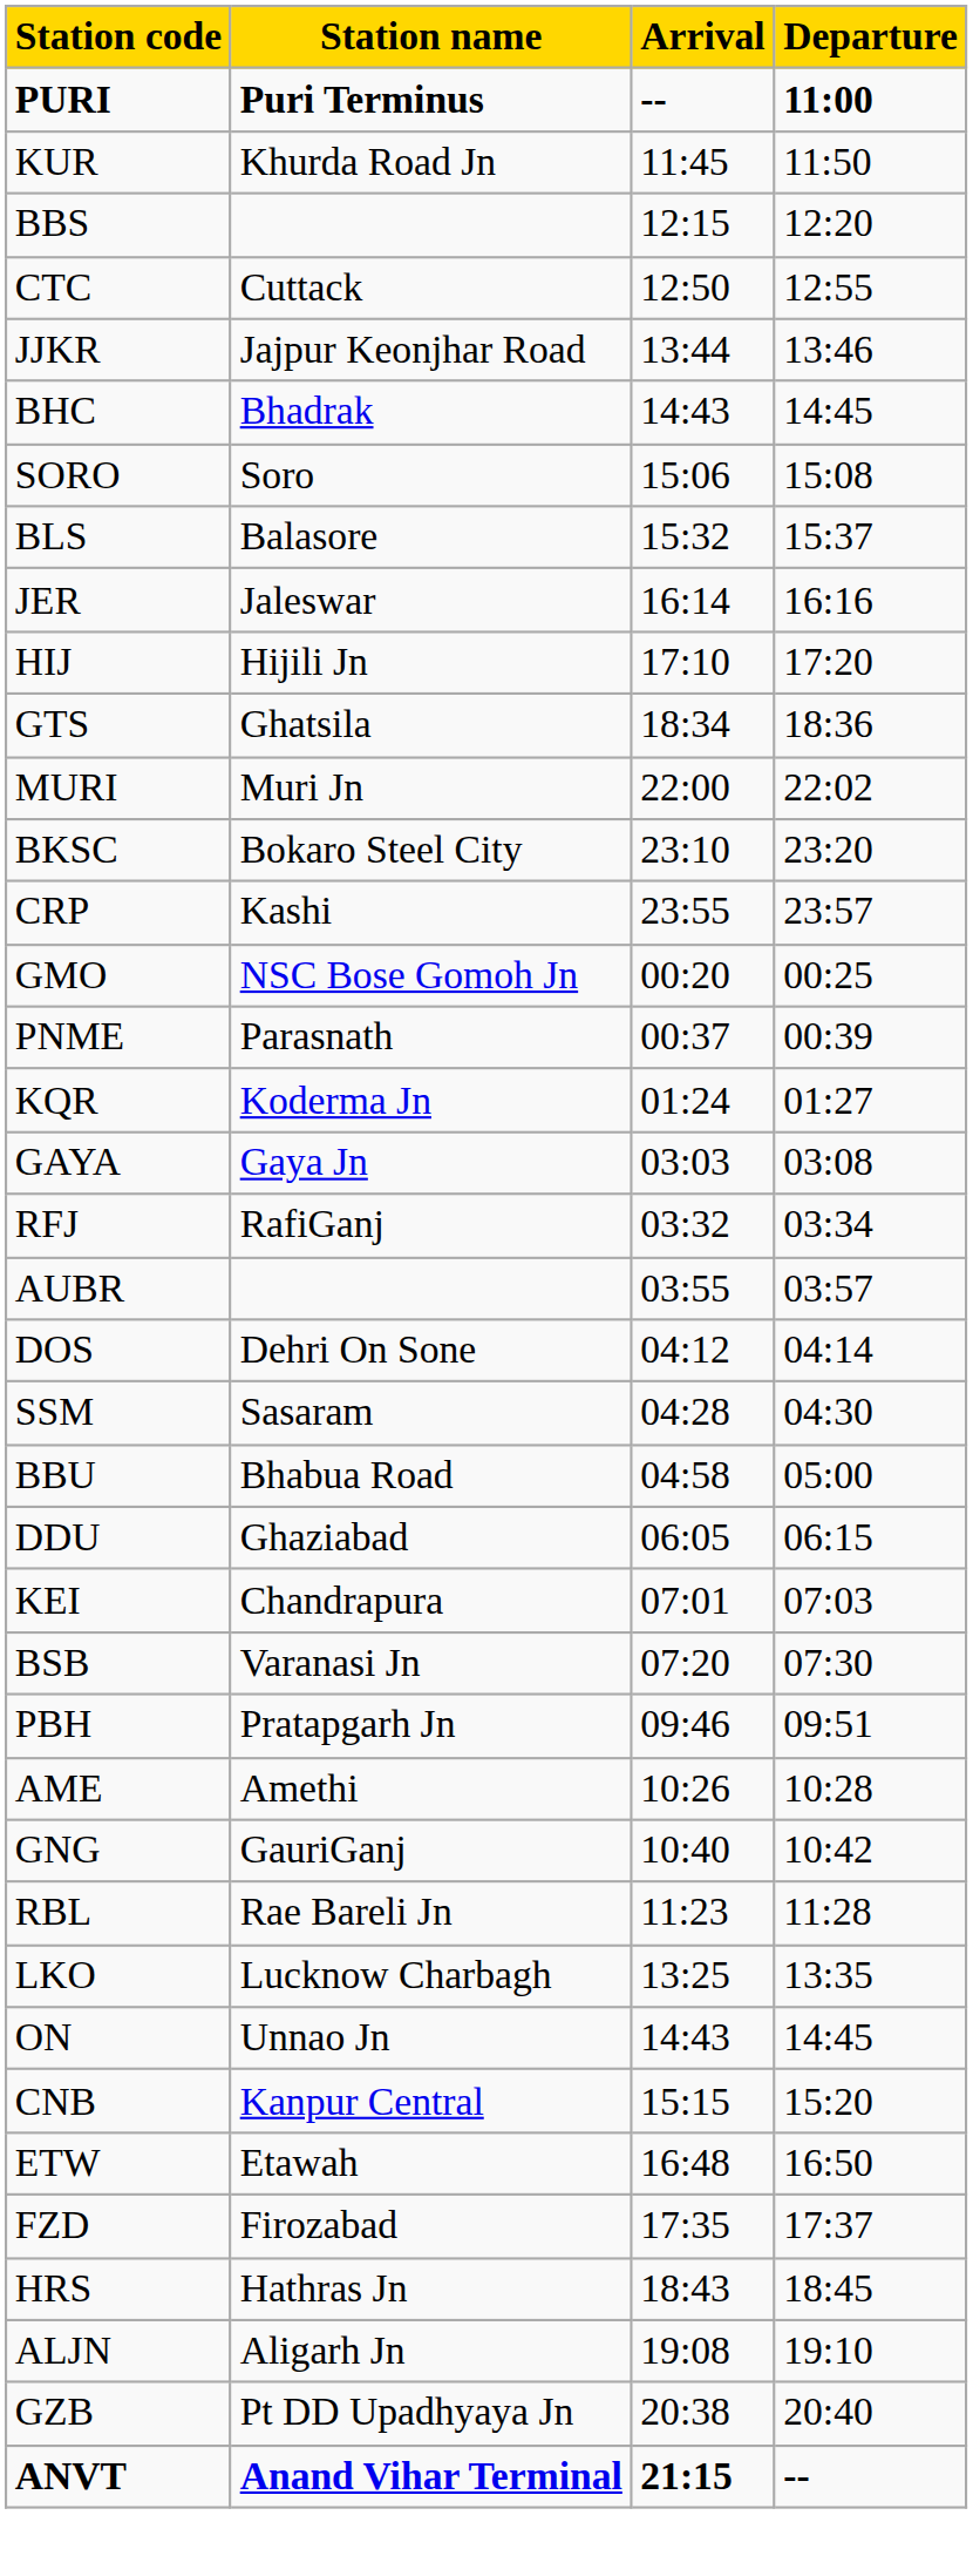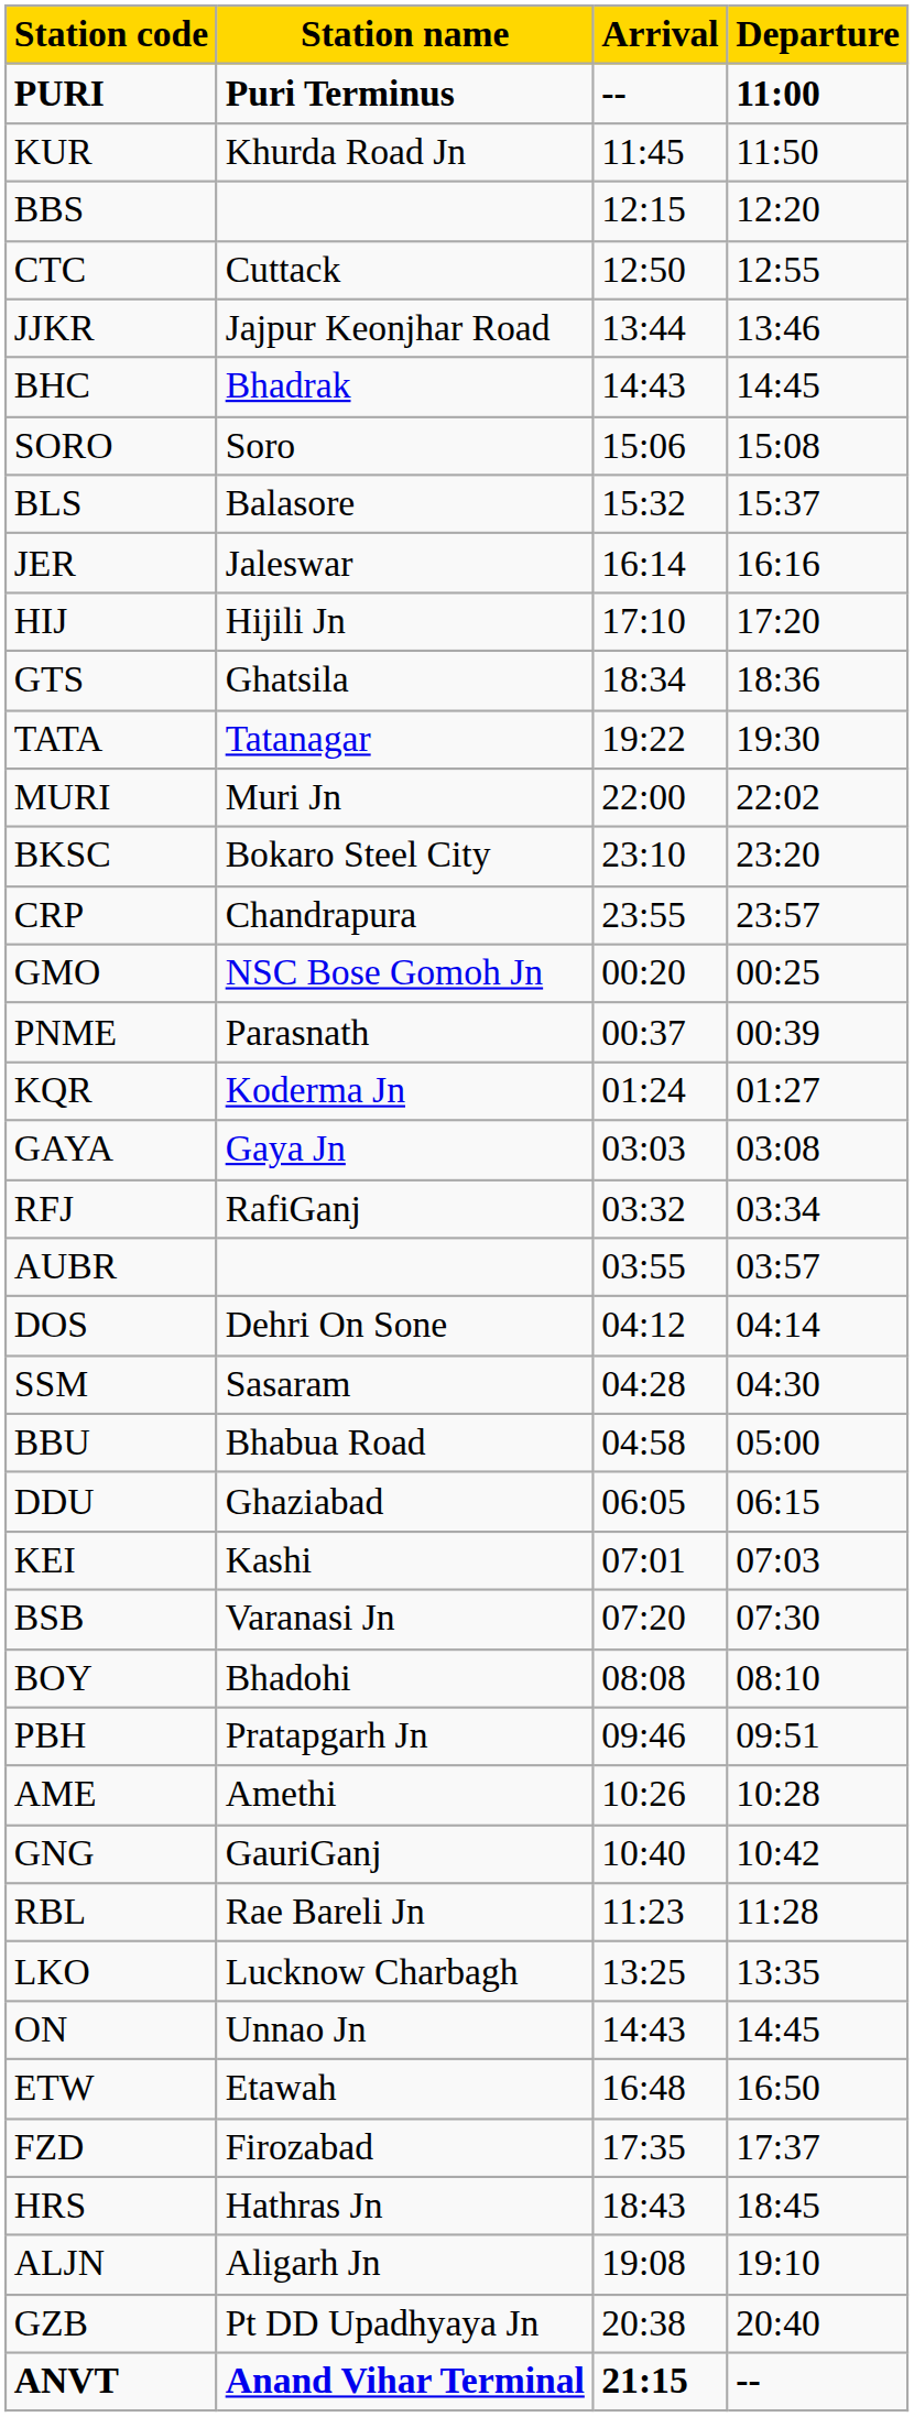 <table class="wikitable">
 <tr>
 <th style="background-color:#FFD700">Station code</th>
 <th ! style="background-color:#FFD700">Station name</th>
 <th ! style="background-color:#FFD700">Arrival</th>
 <th ! style="background-color:#FFD700">Departure</th>
 </tr>
 <tr>
 <td valign="top"><strong>PURI</strong></td>
 <td valign="top"><strong>Puri Terminus</strong></td>
 <td valign="top"><strong>--</strong></td>
 <td valign="top"><strong>11:00</strong></td>
 </tr>
 <tr>
 <td valign="top">KUR</td>
 <td valign="top">Khurda Road Jn</td>
 <td valign="top">11:45</td>
 <td valign="top">11:50</td>
 </tr>
 <tr>
 <td valign="top">BBS</td>
 <td valign="top"></td>
 <td valign="top">12:15</td>
 <td valign="top">12:20</td>
 </tr>
 <tr>
 <td valign="top">CTC</td>
 <td valign="top">Cuttack</td>
 <td valign="top">12:50</td>
 <td valign="top">12:55</td>
 </tr>
 <tr>
 <td valign="top">JJKR</td>
 <td valign="top">Jajpur Keonjhar Road</td>
 <td valign="top">13:44</td>
 <td valign="top">13:46</td>
 </tr>
 <tr>
 <td valign="top">BHC</td>
 <td valign="top"><a href='#'>Bhadrak</a></td>
 <td valign="top">14:43</td>
 <td valign="top">14:45</td>
 </tr>
 <tr>
 <td>SORO</td>
 <td>Soro</td>
 <td>15:06</td>
 <td>15:08</td>
 </tr>
 <tr>
 <td valign="top">BLS</td>
 <td valign="top">Balasore</td>
 <td valign="top">15:32</td>
 <td valign="top">15:37</td>
 </tr>
 <tr>
 <td>JER</td>
 <td>Jaleswar</td>
 <td>16:14</td>
 <td>16:16</td>
 </tr>
 <tr>
 <td valign="top">HIJ</td>
 <td valign="top">Hijili Jn</td>
 <td valign="top">17:10</td>
 <td valign="top">17:20</td>
 </tr>
 <tr>
 <td valign="top">GTS</td>
 <td valign="top">Ghatsila</td>
 <td valign="top">18:34</td>
 <td valign="top">18:36</td>
 </tr>
 <tr>
+<td valign="top">TATA</td>
+<td valign="top"><a href='#'>Tatanagar</a></td>
+<td valign="top">19:22</td>
+<td valign="top">19:30</td>
+</tr>
+<tr>
 <td valign="top">MURI</td>
 <td valign="top">Muri Jn</td>
 <td valign="top">22:00</td>
 <td valign="top">22:02</td>
 </tr>
 <tr>
 <td valign="top">BKSC</td>
 <td valign="top">Bokaro Steel City</td>
 <td valign="top">23:10</td>
 <td valign="top">23:20</td>
 </tr>
 <tr>
 <td>CRP</td>
-<td valign="top">Kashi</td>
+<td>Chandrapura</td>
 <td>23:55</td>
 <td>23:57</td>
 </tr>
 <tr>
 <td valign="top">GMO</td>
 <td valign="top"><a href='#'>NSC Bose Gomoh Jn</a></td>
 <td valign="top">00:20</td>
 <td valign="top">00:25</td>
 </tr>
 <tr>
 <td>PNME</td>
 <td>Parasnath</td>
 <td>00:37</td>
 <td>00:39</td>
 </tr>
 <tr>
 <td valign="top">KQR</td>
 <td valign="top"><a href='#'>Koderma Jn</a></td>
 <td valign="top">01:24</td>
 <td valign="top">01:27</td>
 </tr>
 <tr>
 <td valign="top">GAYA</td>
 <td valign="top"><a href='#'>Gaya Jn</a></td>
 <td valign="top">03:03</td>
 <td valign="top">03:08</td>
 </tr>
 <tr>
 <td>RFJ</td>
 <td>RafiGanj</td>
 <td>03:32</td>
 <td>03:34</td>
 </tr>
 <tr>
 <td valign="top">AUBR</td>
 <td valign="top"></td>
 <td valign="top">03:55</td>
 <td valign="top">03:57</td>
 </tr>
 <tr>
 <td valign="top">DOS</td>
 <td valign="top">Dehri On Sone</td>
 <td valign="top">04:12</td>
 <td valign="top">04:14</td>
 </tr>
 <tr>
 <td valign="top">SSM</td>
 <td valign="top">Sasaram</td>
 <td valign="top">04:28</td>
 <td valign="top">04:30</td>
 </tr>
 <tr>
 <td valign="top">BBU</td>
 <td valign="top">Bhabua Road</td>
 <td valign="top">04:58</td>
 <td valign="top">05:00</td>
 </tr>
 <tr>
 <td valign="top">DDU</td>
 <td valign="top">Ghaziabad</td>
 <td valign="top">06:05</td>
 <td valign="top">06:15</td>
 </tr>
 <tr>
 <td valign="top">KEI</td>
-<td>Chandrapura</td>
+<td valign="top">Kashi</td>
 <td valign="top">07:01</td>
 <td valign="top">07:03</td>
 </tr>
 <tr>
 <td valign="top">BSB</td>
 <td valign="top">Varanasi Jn</td>
 <td valign="top">07:20</td>
 <td valign="top">07:30</td>
+</tr>
+<tr>
+<td>BOY</td>
+<td>Bhadohi</td>
+<td>08:08</td>
+<td>08:10</td>
 </tr>
 <tr>
 <td>PBH</td>
 <td>Pratapgarh Jn</td>
 <td>09:46</td>
 <td>09:51</td>
 </tr>
 <tr>
 <td>AME</td>
 <td>Amethi</td>
 <td>10:26</td>
 <td>10:28</td>
 </tr>
 <tr>
 <td>GNG</td>
 <td>GauriGanj</td>
 <td>10:40</td>
 <td>10:42</td>
 </tr>
 <tr>
 <td>RBL</td>
 <td>Rae Bareli Jn</td>
 <td>11:23</td>
 <td>11:28</td>
 </tr>
 <tr>
 <td valign="top">LKO</td>
 <td valign="top">Lucknow Charbagh</td>
 <td valign="top">13:25</td>
 <td valign="top">13:35</td>
 </tr>
 <tr>
 <td valign="top">ON</td>
 <td valign="top">Unnao Jn</td>
 <td valign="top">14:43</td>
 <td valign="top">14:45</td>
 </tr>
 <tr>
-<td valign="top">CNB</td>
-<td valign="top"><a href='#'>Kanpur Central</a></td>
-<td valign="top">15:15</td>
-<td valign="top">15:20</td>
-</tr>
-<tr>
 <td>ETW</td>
 <td>Etawah</td>
 <td>16:48</td>
 <td>16:50</td>
 </tr>
 <tr>
 <td>FZD</td>
 <td>Firozabad</td>
 <td>17:35</td>
 <td>17:37</td>
 </tr>
 <tr>
 <td>HRS</td>
 <td>Hathras Jn</td>
 <td>18:43</td>
 <td>18:45</td>
 </tr>
 <tr>
 <td>ALJN</td>
 <td>Aligarh Jn</td>
 <td>19:08</td>
 <td>19:10</td>
 </tr>
 <tr>
 <td valign="top">GZB</td>
 <td valign="top">Pt DD Upadhyaya Jn</td>
 <td valign="top">20:38</td>
 <td valign="top">20:40</td>
 </tr>
 <tr>
 <td valign="top"><strong>ANVT</strong></td>
 <td valign="top"><strong><a href='#'>Anand Vihar Terminal</a></strong></td>
 <td valign="top"><strong>21:15</strong></td>
 <td valign="top"><strong>--</strong></td>
 </tr>
 </table>
